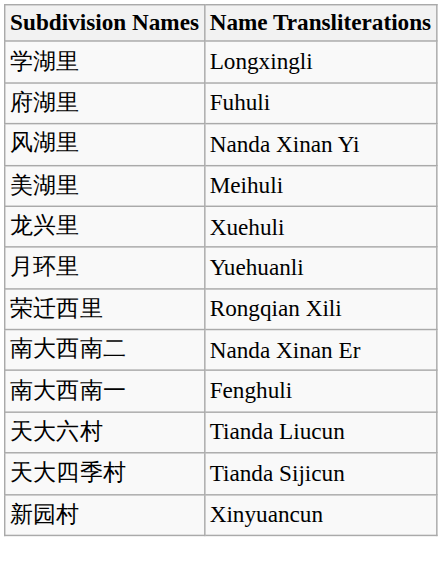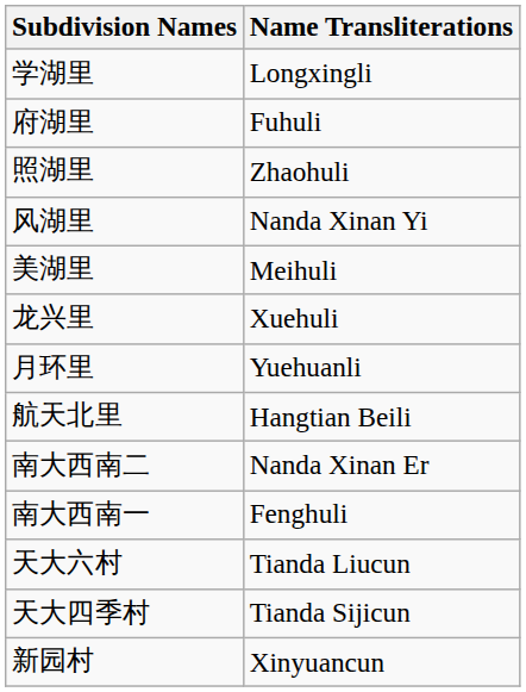 <table class="wikitable sortable">
 <tr>
 <th>Subdivision Names</th>
 <th>Name Transliterations</th>
 </tr>
 <tr>
 <td>学湖里</td>
 <td>Longxingli</td>
 </tr>
 <tr>
 <td>府湖里</td>
 <td>Fuhuli</td>
+</tr>
+<tr>
+<td>照湖里</td>
+<td>Zhaohuli</td>
 </tr>
 <tr>
 <td>风湖里</td>
 <td>Nanda Xinan Yi</td>
 </tr>
 <tr>
 <td>美湖里</td>
 <td>Meihuli</td>
 </tr>
 <tr>
 <td>龙兴里</td>
 <td>Xuehuli</td>
 </tr>
 <tr>
 <td>月环里</td>
 <td>Yuehuanli</td>
 </tr>
 <tr>
-<td>荣迁西里</td>
-<td>Rongqian Xili</td>
+<td>航天北里</td>
+<td>Hangtian Beili</td>
 </tr>
 <tr>
 <td>南大西南二</td>
 <td>Nanda Xinan Er</td>
 </tr>
 <tr>
 <td>南大西南一</td>
 <td>Fenghuli</td>
 </tr>
 <tr>
 <td>天大六村</td>
 <td>Tianda Liucun</td>
 </tr>
 <tr>
 <td>天大四季村</td>
 <td>Tianda Sijicun</td>
 </tr>
 <tr>
 <td>新园村</td>
 <td>Xinyuancun</td>
 </tr>
 </table>
